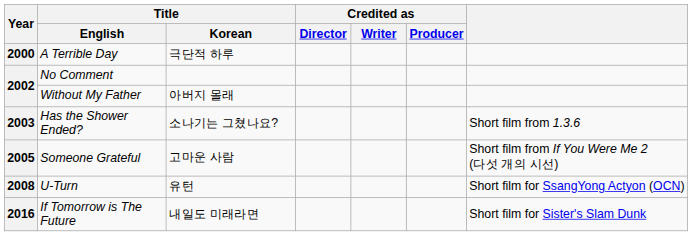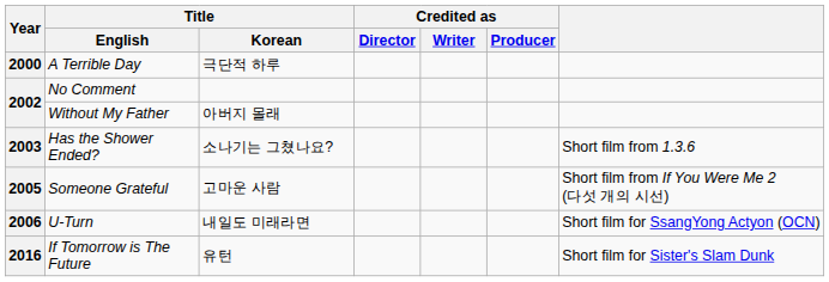 <table class="wikitable plainrowheaders sortable" style="clear:none; font-size:100%; padding:0 auto">
 <tr>
 <th rowspan="2" style="width:33px;">Year</th>
 <th scope="col" colspan="2">Title</th>
 <th colspan="3">Credited as</th>
 <th scope="col" rowspan="2" class="unsortable"></th>
 </tr>
 <tr>
 <th width="160">English</th>
 <th width="160">Korean</th>
 <th width="65" class="unsortable"><a href='#'>Director</a></th>
 <th width="65" class="unsortable"><a href='#'>Writer</a></th>
 <th width="65" class="unsortable"><a href='#'>Producer</a></th>
 </tr>
 <tr>
 <th scope="row">2000</th>
 <td><em>A Terrible Day</em></td>
 <td>극단적 하루</td>
 <td></td>
 <td></td>
 <td></td>
 <td></td>
 </tr>
 <tr>
 <th rowspan="2" scope="row">2002</th>
 <td><em>No Comment</em></td>
 <td></td>
 <td></td>
 <td></td>
 <td></td>
 <td></td>
 </tr>
 <tr>
 <td><em>Without My Father</em></td>
 <td>아버지 몰래</td>
 <td></td>
 <td></td>
 <td></td>
 <td></td>
 </tr>
 <tr>
 <th scope="row">2003</th>
 <td><em>Has the Shower Ended?</em></td>
 <td>소나기는 그쳤나요?</td>
 <td></td>
 <td></td>
 <td></td>
 <td>Short film from <em>1.3.6</em></td>
 </tr>
 <tr>
 <th scope="row">2005</th>
 <td><em>Someone Grateful</em></td>
 <td>고마운 사람</td>
 <td></td>
 <td></td>
 <td></td>
 <td>Short film from <em>If You Were Me 2</em><br>(다섯 개의 시선)</td>
 </tr>
 <tr>
-<th scope="row">2008</th>
+<th scope="row">2006</th>
 <td><em>U-Turn</em></td>
-<td>유턴</td>
+<td>내일도 미래라면</td>
 <td></td>
 <td></td>
 <td></td>
 <td>Short film for <a href='#'>SsangYong Actyon</a> (<a href='#'>OCN</a>)</td>
 </tr>
 <tr>
 <th scope="row">2016</th>
 <td><em>If Tomorrow is The Future</em></td>
-<td>내일도 미래라면</td>
+<td>유턴</td>
 <td></td>
 <td></td>
 <td></td>
 <td>Short film for <a href='#'>Sister's Slam Dunk</a></td>
 </tr>
 </table>
